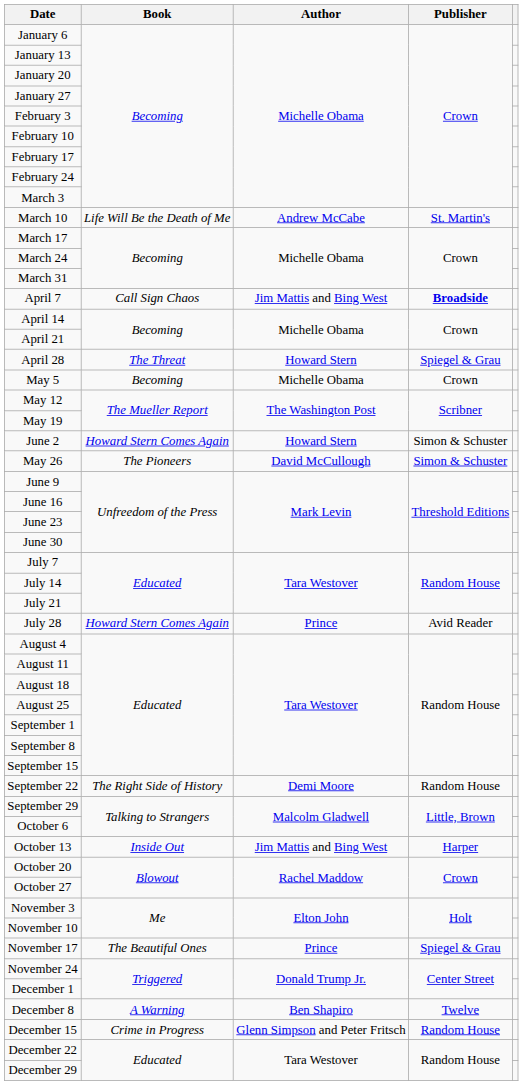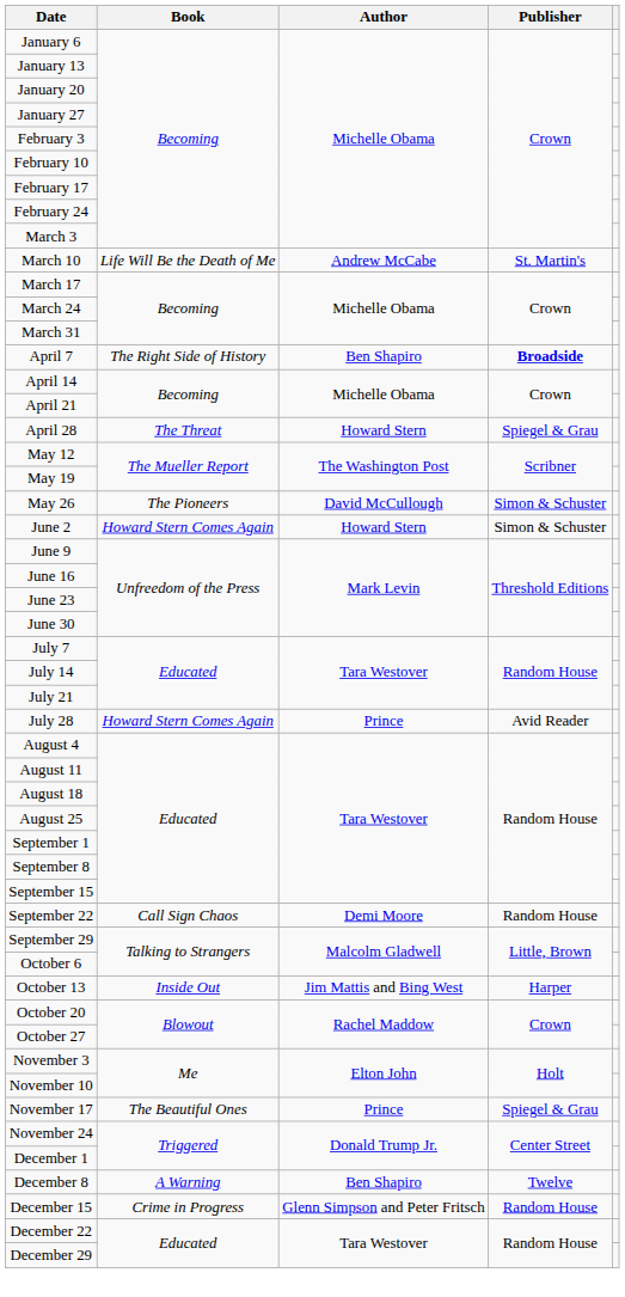 <table class="wikitable" style="text-align: center">
 <tr>
 <th>Date</th>
 <th>Book</th>
 <th>Author</th>
 <th>Publisher</th>
 <th></th>
 </tr>
 <tr>
 <td>January 6</td>
 <td rowspan="9"><em><a href='#'>Becoming</a></em></td>
 <td rowspan="9"><a href='#'>Michelle Obama</a></td>
 <td rowspan="9"><a href='#'>Crown</a></td>
 <td></td>
 </tr>
 <tr>
 <td>January 13</td>
 <td></td>
 </tr>
 <tr>
 <td>January 20</td>
 <td></td>
 </tr>
 <tr>
 <td>January 27</td>
 <td></td>
 </tr>
 <tr>
 <td>February 3</td>
 <td></td>
 </tr>
 <tr>
 <td>February 10</td>
 <td></td>
 </tr>
 <tr>
 <td>February 17</td>
 <td></td>
 </tr>
 <tr>
 <td>February 24</td>
 <td></td>
 </tr>
 <tr>
 <td>March 3</td>
 <td></td>
 </tr>
 <tr>
 <td>March 10</td>
 <td rowspan="1"><em>Life Will Be the Death of Me</em></td>
 <td rowspan="1"><a href='#'>Andrew McCabe</a></td>
 <td rowspan="1"><a href='#'>St. Martin's</a></td>
 <td></td>
 </tr>
 <tr>
 <td>March 17</td>
 <td rowspan="3"><em>Becoming</em></td>
 <td rowspan="3">Michelle Obama</td>
 <td rowspan="3">Crown</td>
 <td></td>
 </tr>
 <tr>
 <td>March 24</td>
 <td></td>
 </tr>
 <tr>
 <td>March 31</td>
 <td></td>
 </tr>
 <tr>
 <td>April 7</td>
-<td rowspan="1"><em>Call Sign Chaos</em></td>
-<td rowspan="1"><a href='#'>Jim Mattis</a> and <a href='#'>Bing West</a></td>
+<td rowspan="1"><em>The Right Side of History</em></td>
+<td rowspan="1"><a href='#'>Ben Shapiro</a></td>
 <td rowspan="1"><strong><a href='#'>Broadside</a></strong></td>
 <td></td>
 </tr>
 <tr>
 <td>April 14</td>
 <td rowspan="2"><em>Becoming</em></td>
 <td rowspan="2">Michelle Obama</td>
 <td rowspan="2">Crown</td>
 <td></td>
 </tr>
 <tr>
 <td>April 21</td>
 <td></td>
 </tr>
 <tr>
 <td>April 28</td>
 <td rowspan="1"><em><a href='#'>The Threat</a></em></td>
 <td rowspan="1"><a href='#'>Howard Stern</a></td>
 <td rowspan="1"><a href='#'>Spiegel & Grau</a></td>
 <td></td>
 </tr>
 <tr>
-<td>May 5</td>
-<td rowspan="1"><em>Becoming</em></td>
-<td rowspan="1">Michelle Obama</td>
-<td rowspan="1">Crown</td>
-<td></td>
-</tr>
-<tr>
 <td>May 12</td>
 <td rowspan="2"><em><a href='#'>The Mueller Report</a></em></td>
 <td rowspan="2"><a href='#'>The Washington Post</a></td>
 <td rowspan="2"><a href='#'>Scribner</a></td>
 <td></td>
 </tr>
 <tr>
 <td>May 19</td>
 <td></td>
 </tr>
 <tr>
+<td>May 26</td>
+<td rowspan="1"><em>The Pioneers</em></td>
+<td rowspan="1"><a href='#'>David McCullough</a></td>
+<td rowspan="1"><a href='#'>Simon & Schuster</a></td>
+<td></td>
+</tr>
+<tr>
 <td>June 2</td>
 <td rowspan="1"><em><a href='#'>Howard Stern Comes Again</a></em></td>
 <td rowspan="1"><a href='#'>Howard Stern</a></td>
 <td rowspan="1">Simon & Schuster</td>
-<td></td>
-</tr>
-<tr>
-<td>May 26</td>
-<td rowspan="1"><em>The Pioneers</em></td>
-<td rowspan="1"><a href='#'>David McCullough</a></td>
-<td rowspan="1"><a href='#'>Simon & Schuster</a></td>
 <td></td>
 </tr>
 <tr>
 <td>June 9</td>
 <td rowspan="4"><em>Unfreedom of the Press</em></td>
 <td rowspan="4"><a href='#'>Mark Levin</a></td>
 <td rowspan="4"><a href='#'>Threshold Editions</a></td>
 <td></td>
 </tr>
 <tr>
 <td>June 16</td>
 <td></td>
 </tr>
 <tr>
 <td>June 23</td>
 <td></td>
 </tr>
 <tr>
 <td>June 30</td>
 <td></td>
 </tr>
 <tr>
 <td>July 7</td>
 <td rowspan="3"><em><a href='#'>Educated</a></em></td>
 <td rowspan="3"><a href='#'>Tara Westover</a></td>
 <td rowspan="3"><a href='#'>Random House</a></td>
 <td></td>
 </tr>
 <tr>
 <td>July 14</td>
 <td></td>
 </tr>
 <tr>
 <td>July 21</td>
 <td></td>
 </tr>
 <tr>
 <td>July 28</td>
 <td rowspan="1"><em><a href='#'>Howard Stern Comes Again</a></em></td>
 <td rowspan="1"><a href='#'>Prince</a></td>
 <td rowspan="1">Avid Reader</td>
 <td></td>
 </tr>
 <tr>
 <td>August 4</td>
 <td rowspan="7"><em>Educated</em></td>
 <td rowspan="7"><a href='#'>Tara Westover</a></td>
 <td rowspan="7">Random House</td>
 <td></td>
 </tr>
 <tr>
 <td>August 11</td>
 <td></td>
 </tr>
 <tr>
 <td>August 18</td>
 <td></td>
 </tr>
 <tr>
 <td>August 25</td>
 <td></td>
 </tr>
 <tr>
 <td>September 1</td>
 <td></td>
 </tr>
 <tr>
 <td>September 8</td>
 <td></td>
 </tr>
 <tr>
 <td>September 15</td>
 <td></td>
 </tr>
 <tr>
 <td>September 22</td>
-<td rowspan="1"><em>The Right Side of History</em></td>
+<td rowspan="1"><em>Call Sign Chaos</em></td>
 <td rowspan="1"><a href='#'>Demi Moore</a></td>
 <td rowspan="1">Random House</td>
 <td></td>
 </tr>
 <tr>
 <td>September 29</td>
 <td rowspan="2"><em>Talking to Strangers</em></td>
 <td rowspan="2"><a href='#'>Malcolm Gladwell</a></td>
 <td rowspan="2"><a href='#'>Little, Brown</a></td>
 <td></td>
 </tr>
 <tr>
 <td>October 6</td>
 <td></td>
 </tr>
 <tr>
 <td>October 13</td>
 <td rowspan="1"><em><a href='#'>Inside Out</a></em></td>
 <td rowspan="1"><a href='#'>Jim Mattis</a> and <a href='#'>Bing West</a></td>
 <td rowspan="1"><a href='#'>Harper</a></td>
 <td></td>
 </tr>
 <tr>
 <td>October 20</td>
 <td rowspan="2"><em><a href='#'>Blowout</a></em></td>
 <td rowspan="2"><a href='#'>Rachel Maddow</a></td>
 <td rowspan="2"><a href='#'>Crown</a></td>
 <td></td>
 </tr>
 <tr>
 <td>October 27</td>
 <td></td>
 </tr>
 <tr>
 <td>November 3</td>
 <td rowspan="2"><em>Me</em></td>
 <td rowspan="2"><a href='#'>Elton John</a></td>
 <td rowspan="2"><a href='#'>Holt</a></td>
 <td></td>
 </tr>
 <tr>
 <td>November 10</td>
 <td></td>
 </tr>
 <tr>
 <td>November 17</td>
 <td rowspan="1"><em>The Beautiful Ones</em></td>
 <td rowspan="1"><a href='#'>Prince</a></td>
 <td rowspan="1"><a href='#'>Spiegel & Grau</a></td>
 <td></td>
 </tr>
 <tr>
 <td>November 24</td>
 <td rowspan="2"><em><a href='#'>Triggered</a></em></td>
 <td rowspan="2"><a href='#'>Donald Trump Jr.</a></td>
 <td rowspan="2"><a href='#'>Center Street</a></td>
 <td></td>
 </tr>
 <tr>
 <td>December 1</td>
 <td></td>
 </tr>
 <tr>
 <td>December 8</td>
 <td rowspan="1"><em><a href='#'>A Warning</a></em></td>
 <td rowspan="1"><a href='#'>Ben Shapiro</a></td>
 <td rowspan="1"><a href='#'>Twelve</a></td>
 <td></td>
 </tr>
 <tr>
 <td>December 15</td>
 <td rowspan="1"><em>Crime in Progress</em></td>
 <td rowspan="1"><a href='#'>Glenn Simpson</a> and Peter Fritsch</td>
 <td rowspan="1"><a href='#'>Random House</a></td>
 <td></td>
 </tr>
 <tr>
 <td>December 22</td>
 <td rowspan="2"><em>Educated</em></td>
 <td rowspan="2">Tara Westover</td>
 <td rowspan="2">Random House</td>
 <td></td>
 </tr>
 <tr>
 <td>December 29</td>
 <td></td>
 </tr>
 </table>
